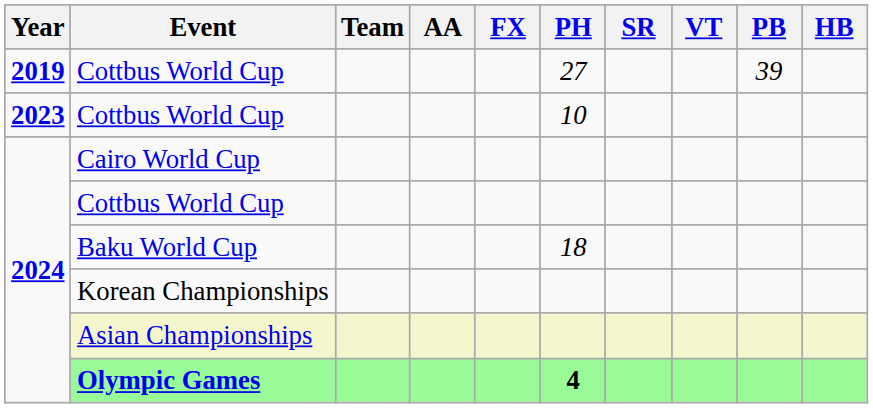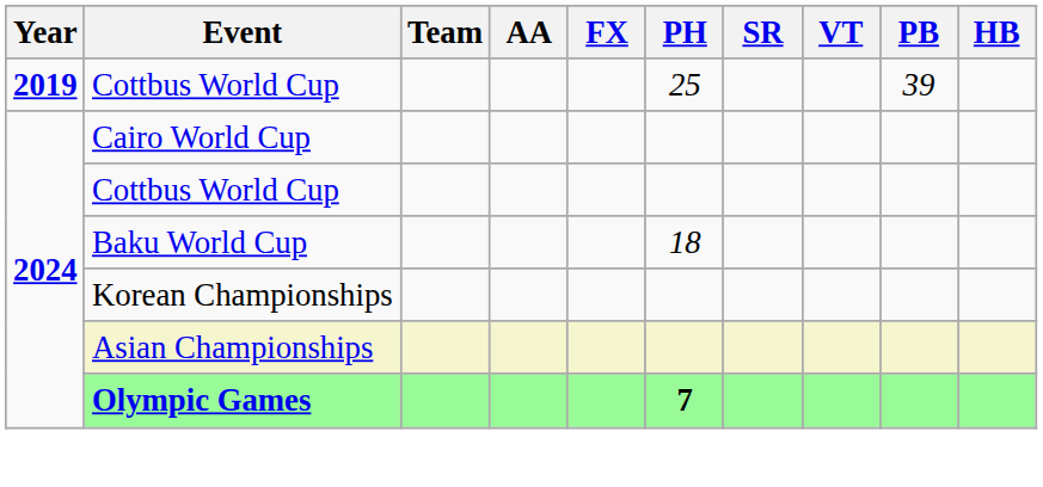 <table class="wikitable" style="text-align:center; font-size:95%;">
 <tr>
 <th align=center>Year</th>
 <th align=center>Event</th>
 <th style="width:30px;">Team</th>
 <th style="width:30px;">AA</th>
 <th style="width:30px;"><a href='#'>FX</a></th>
 <th style="width:30px;"><a href='#'>PH</a></th>
 <th style="width:30px;"><a href='#'>SR</a></th>
 <th style="width:30px;"><a href='#'>VT</a></th>
 <th style="width:30px;"><a href='#'>PB</a></th>
 <th style="width:30px;"><a href='#'>HB</a></th>
 </tr>
 <tr>
 <td rowspan="1"><strong><a href='#'>2019</a></strong></td>
 <td align=left><a href='#'>Cottbus World Cup</a></td>
 <td></td>
 <td></td>
 <td></td>
-<td><em>27</em></td>
+<td><em>25</em></td>
 <td></td>
 <td></td>
 <td><em>39</em></td>
-<td></td>
-</tr>
-<tr>
-<td rowspan="1"><strong><a href='#'>2023</a></strong></td>
-<td align=left><a href='#'>Cottbus World Cup</a></td>
-<td></td>
-<td></td>
-<td></td>
-<td><em>10</em></td>
-<td></td>
-<td></td>
-<td></td>
 <td></td>
 </tr>
 <tr>
 <td rowspan="6"><strong><a href='#'>2024</a></strong></td>
 <td align=left><a href='#'>Cairo World Cup</a></td>
 <td></td>
 <td></td>
 <td></td>
 <td></td>
 <td></td>
 <td></td>
 <td></td>
 <td></td>
 </tr>
 <tr>
 <td align=left><a href='#'>Cottbus World Cup</a></td>
 <td></td>
 <td></td>
 <td></td>
 <td></td>
 <td></td>
 <td></td>
 <td></td>
 <td></td>
 </tr>
 <tr>
 <td align=left><a href='#'>Baku World Cup</a></td>
 <td></td>
 <td></td>
 <td></td>
 <td><em>18</em></td>
 <td></td>
 <td></td>
 <td></td>
 <td></td>
 </tr>
 <tr>
 <td align=left>Korean Championships</td>
 <td></td>
 <td></td>
 <td></td>
 <td></td>
 <td></td>
 <td></td>
 <td></td>
 <td></td>
 </tr>
 <tr bgcolor=#F5F6CE>
 <td align=left><a href='#'>Asian Championships</a></td>
 <td></td>
 <td></td>
 <td></td>
 <td></td>
 <td></td>
 <td></td>
 <td></td>
 <td></td>
 </tr>
 <tr bgcolor=98FB98>
 <td align=left><strong><a href='#'>Olympic Games</a></strong></td>
 <td></td>
 <td></td>
 <td></td>
-<td><strong>4</strong></td>
+<td><strong>7</strong></td>
 <td></td>
 <td></td>
 <td></td>
 <td></td>
 </tr>
 </table>
